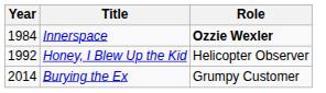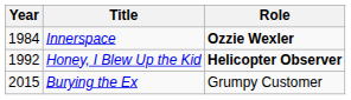 <table class="wikitable">
 <tr>
 <th>Year</th>
 <th>Title</th>
 <th>Role</th>
 </tr>
 <tr>
 <td>1984</td>
 <td><em><a href='#'>Innerspace</a></em></td>
 <td><strong>Ozzie Wexler</strong></td>
 </tr>
 <tr>
 <td>1992</td>
 <td><em><a href='#'>Honey, I Blew Up the Kid</a></em></td>
-<td>Helicopter Observer</td>
+<td><strong>Helicopter Observer</strong></td>
 </tr>
 <tr>
-<td>2014</td>
+<td>2015</td>
 <td><em><a href='#'>Burying the Ex</a></em></td>
 <td>Grumpy Customer</td>
 </tr>
 </table>
